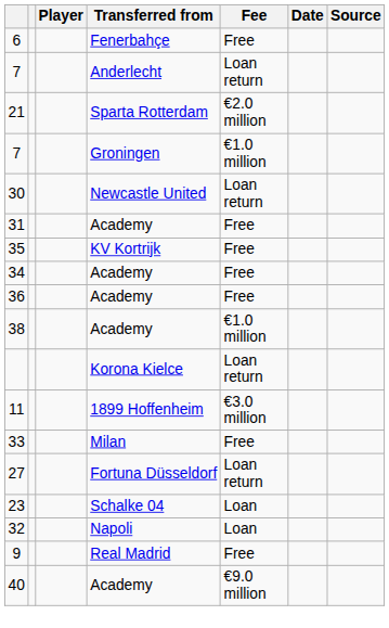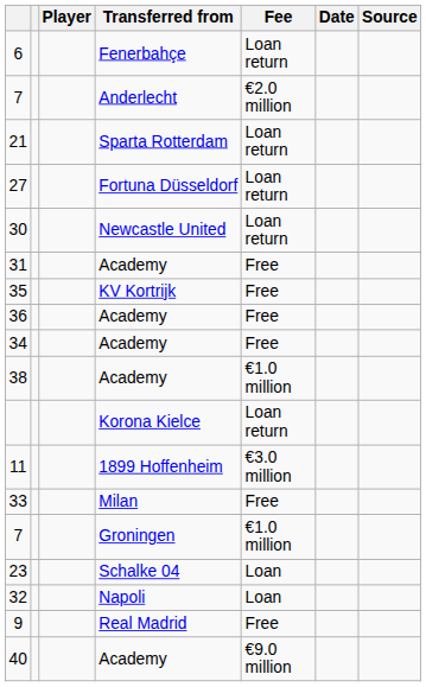 <table class="wikitable plainrowheaders sortable">
 <tr>
 <th></th>
 <th></th>
 <th scope=col>Player</th>
 <th>Transferred from</th>
 <th !scope=col; style="width: 65px;">Fee</th>
 <th scope=col>Date</th>
 <th scope=col>Source</th>
 </tr>
 <tr>
 <td align=center>6</td>
 <td align=center></td>
 <td></td>
 <td> <a href='#'>Fenerbahçe</a></td>
-<td>Free</td>
+<td>Loan return</td>
 <td></td>
 <td></td>
 </tr>
 <tr>
 <td align=center>7</td>
 <td align=center></td>
 <td></td>
 <td> <a href='#'>Anderlecht</a></td>
-<td>Loan return</td>
+<td>€2.0 million</td>
 <td></td>
 <td></td>
 </tr>
 <tr>
 <td align=center>21</td>
 <td align=center></td>
 <td></td>
 <td> <a href='#'>Sparta Rotterdam</a></td>
-<td>€2.0 million</td>
+<td>Loan return</td>
 <td></td>
 <td></td>
 </tr>
 <tr>
-<td align=center>7</td>
+<td align=center>27</td>
 <td align=center></td>
 <td></td>
-<td> <a href='#'>Groningen</a></td>
-<td>€1.0 million</td>
+<td> <a href='#'>Fortuna Düsseldorf</a></td>
+<td>Loan return</td>
 <td></td>
 <td></td>
 </tr>
 <tr>
 <td align=center>30</td>
 <td align=center></td>
 <td></td>
 <td> <a href='#'>Newcastle United</a></td>
 <td>Loan return</td>
 <td></td>
 <td></td>
 </tr>
 <tr>
 <td align=center>31</td>
 <td align=center></td>
 <td></td>
 <td>Academy</td>
 <td>Free</td>
 <td></td>
 <td></td>
 </tr>
 <tr>
 <td align=center>35</td>
 <td align=center></td>
 <td></td>
 <td> <a href='#'>KV Kortrijk</a></td>
 <td>Free</td>
 <td></td>
 <td></td>
 </tr>
 <tr>
-<td align=center>34</td>
+<td align=center>36</td>
 <td align=center></td>
 <td></td>
 <td>Academy</td>
 <td>Free</td>
 <td></td>
 <td></td>
 </tr>
 <tr>
-<td align=center>36</td>
+<td align=center>34</td>
 <td align=center></td>
 <td></td>
 <td>Academy</td>
 <td>Free</td>
 <td></td>
 <td></td>
 </tr>
 <tr>
 <td align=center>38</td>
 <td align=center></td>
 <td></td>
 <td>Academy</td>
 <td>€1.0 million</td>
 <td></td>
 <td></td>
 </tr>
 <tr>
 <td align=center></td>
 <td align=center></td>
 <td></td>
 <td> <a href='#'>Korona Kielce</a></td>
 <td>Loan return</td>
 <td></td>
 <td></td>
 </tr>
 <tr>
 <td align=center>11</td>
 <td align=center></td>
 <td></td>
 <td> <a href='#'>1899 Hoffenheim</a></td>
 <td>€3.0 million</td>
 <td></td>
 <td></td>
 </tr>
 <tr>
 <td align=center>33</td>
 <td align=center></td>
 <td></td>
 <td> <a href='#'>Milan</a></td>
 <td>Free</td>
 <td></td>
 <td></td>
 </tr>
 <tr>
-<td align=center>27</td>
+<td align=center>7</td>
 <td align=center></td>
 <td></td>
-<td> <a href='#'>Fortuna Düsseldorf</a></td>
-<td>Loan return</td>
+<td> <a href='#'>Groningen</a></td>
+<td>€1.0 million</td>
 <td></td>
 <td></td>
 </tr>
 <tr>
 <td align=center>23</td>
 <td align=center></td>
 <td></td>
 <td> <a href='#'>Schalke 04</a></td>
 <td>Loan</td>
 <td></td>
 <td></td>
 </tr>
 <tr>
 <td align=center>32</td>
 <td align=center></td>
 <td></td>
 <td> <a href='#'>Napoli</a></td>
 <td>Loan</td>
 <td></td>
 <td></td>
 </tr>
 <tr>
 <td align=center>9</td>
 <td align=center></td>
 <td></td>
 <td> <a href='#'>Real Madrid</a></td>
 <td>Free</td>
 <td></td>
 <td></td>
 </tr>
 <tr>
 <td align=center>40</td>
 <td align=center></td>
 <td></td>
 <td>Academy</td>
 <td>€9.0 million</td>
 <td></td>
 <td></td>
 </tr>
 </table>
